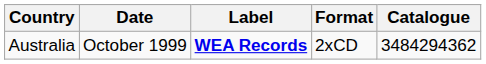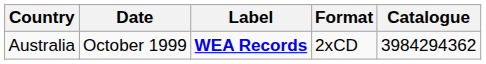 <table class="wikitable">
 <tr>
 <th>Country</th>
 <th>Date</th>
 <th>Label</th>
 <th>Format</th>
 <th>Catalogue</th>
 </tr>
 <tr>
 <td>Australia</td>
 <td>October 1999</td>
 <td><strong><a href='#'>WEA Records</a></strong></td>
 <td>2xCD</td>
-<td>3484294362</td>
+<td>3984294362</td>
 </tr>
 </table>
